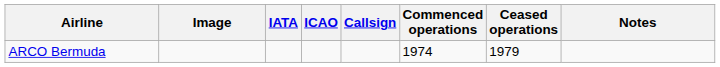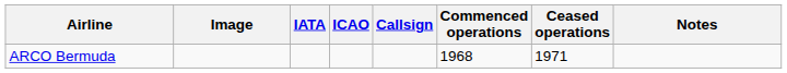 <table class="wikitable sortable" style="border-collapse:collapse; margin:auto;" border="1" cellpadding="3">
 <tr valign="middle">
 <th style="width:175px;">Airline</th>
 <th style="width:120px;">Image</th>
 <th><a href='#'>IATA</a></th>
 <th><a href='#'>ICAO</a></th>
 <th><a href='#'>Callsign</a></th>
 <th>Commenced<br>operations</th>
 <th>Ceased<br>operations</th>
 <th style="width:175px;">Notes</th>
 </tr>
 <tr>
 <td><a href='#'>ARCO Bermuda</a></td>
 <td></td>
 <td></td>
 <td></td>
 <td></td>
-<td>1974</td>
-<td>1979</td>
+<td>1968</td>
+<td>1971</td>
 <td></td>
 </tr>
 </table>
